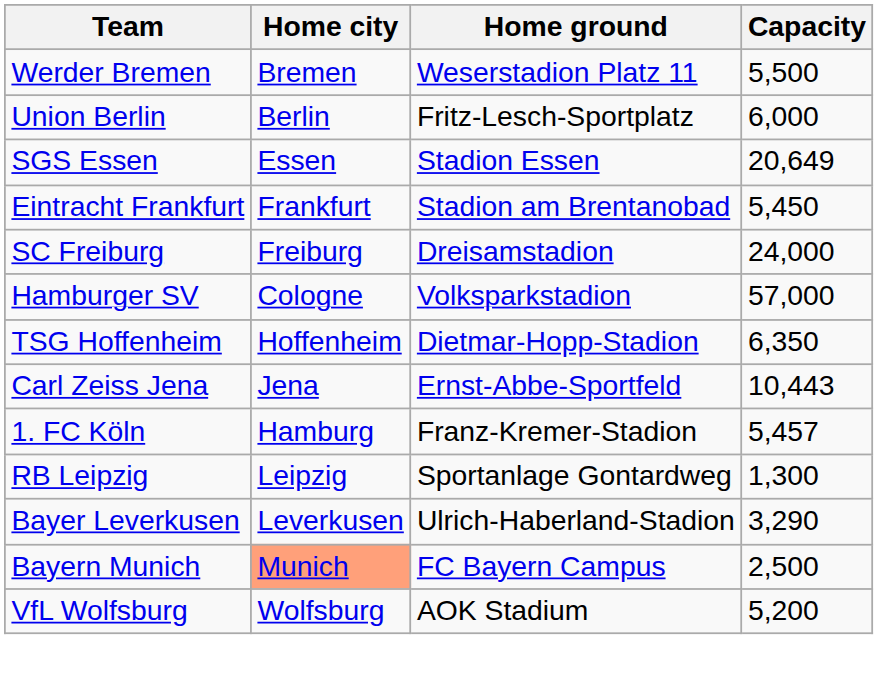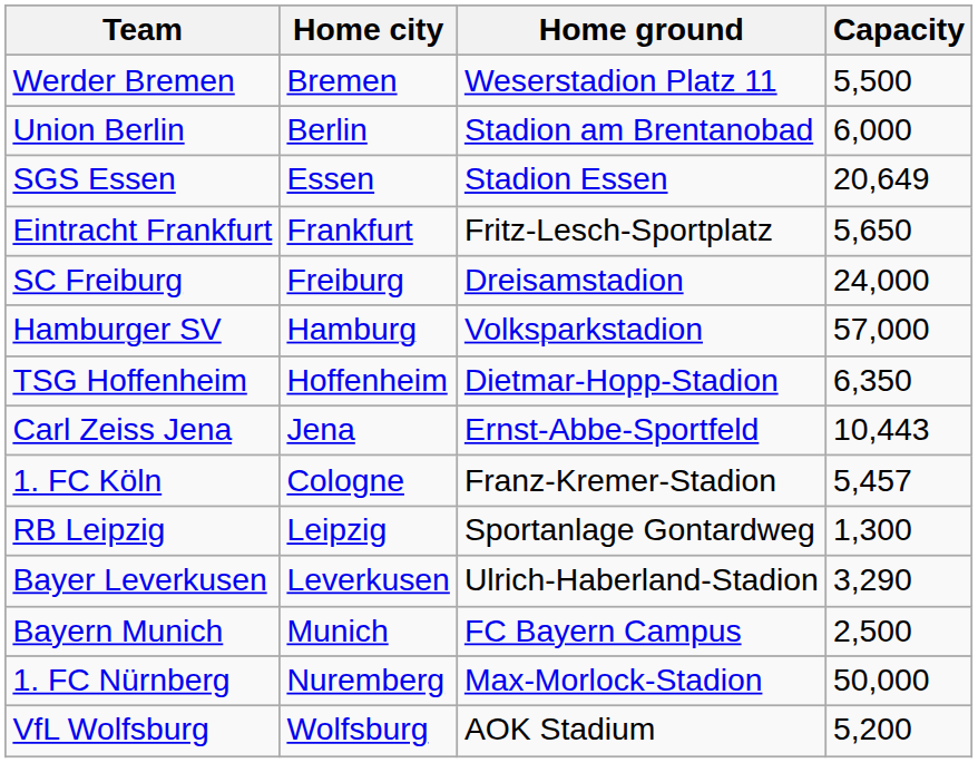 <table class="wikitable sortable">
 <tr>
 <th>Team</th>
 <th>Home city</th>
 <th>Home ground</th>
 <th>Capacity</th>
 </tr>
 <tr>
 <td data-sort-value="Bremen"><a href='#'>Werder Bremen</a></td>
 <td><a href='#'>Bremen</a></td>
 <td><a href='#'>Weserstadion Platz 11</a></td>
 <td>5,500</td>
 </tr>
 <tr>
 <td data-sort-value="Berlin"><a href='#'>Union Berlin</a></td>
 <td><a href='#'>Berlin</a></td>
-<td>Fritz-Lesch-Sportplatz</td>
+<td><a href='#'>Stadion am Brentanobad</a></td>
 <td>6,000</td>
 </tr>
 <tr>
 <td data-sort-value="Essen"><a href='#'>SGS Essen</a></td>
 <td><a href='#'>Essen</a></td>
 <td><a href='#'>Stadion Essen</a></td>
 <td>20,649</td>
 </tr>
 <tr>
 <td data-sort-value="Frankfurt"><a href='#'>Eintracht Frankfurt</a></td>
 <td><a href='#'>Frankfurt</a></td>
-<td><a href='#'>Stadion am Brentanobad</a></td>
-<td>5,450</td>
+<td>Fritz-Lesch-Sportplatz</td>
+<td>5,650</td>
 </tr>
 <tr>
 <td data-sort-value="Freiburg"><a href='#'>SC Freiburg</a></td>
 <td><a href='#'>Freiburg</a></td>
 <td><a href='#'>Dreisamstadion</a></td>
 <td>24,000</td>
 </tr>
 <tr>
 <td data-sort-value="Hamburg"><a href='#'>Hamburger SV</a></td>
-<td><a href='#'>Cologne</a></td>
+<td><a href='#'>Hamburg</a></td>
 <td><a href='#'>Volksparkstadion</a></td>
 <td>57,000</td>
 </tr>
 <tr>
 <td data-sort-value="Hoffenheim"><a href='#'>TSG Hoffenheim</a></td>
 <td><a href='#'>Hoffenheim</a></td>
 <td><a href='#'>Dietmar-Hopp-Stadion</a></td>
 <td>6,350</td>
 </tr>
 <tr>
 <td data-sort-value="Jena"><a href='#'>Carl Zeiss Jena</a></td>
 <td><a href='#'>Jena</a></td>
 <td><a href='#'>Ernst-Abbe-Sportfeld</a></td>
 <td>10,443</td>
 </tr>
 <tr>
 <td data-sort-value="Köln"><a href='#'>1. FC Köln</a></td>
-<td><a href='#'>Hamburg</a></td>
+<td><a href='#'>Cologne</a></td>
 <td>Franz-Kremer-Stadion</td>
 <td>5,457</td>
 </tr>
 <tr>
 <td data-sort-value="Leipzig"><a href='#'>RB Leipzig</a></td>
 <td><a href='#'>Leipzig</a></td>
 <td>Sportanlage Gontardweg</td>
 <td>1,300</td>
 </tr>
 <tr>
 <td data-sort-value="Leverkusen"><a href='#'>Bayer Leverkusen</a></td>
 <td><a href='#'>Leverkusen</a></td>
 <td>Ulrich-Haberland-Stadion</td>
 <td>3,290</td>
 </tr>
 <tr>
 <td data-sort-value="Munich"><a href='#'>Bayern Munich</a></td>
-<td style="background: lightsalmon;"><a href='#'>Munich</a></td>
+<td><a href='#'>Munich</a></td>
 <td><a href='#'>FC Bayern Campus</a></td>
 <td>2,500</td>
+</tr>
+<tr>
+<td data-sort-value="Nurnberg"><a href='#'>1. FC Nürnberg</a></td>
+<td><a href='#'>Nuremberg</a></td>
+<td><a href='#'>Max-Morlock-Stadion</a></td>
+<td>50,000</td>
 </tr>
 <tr>
 <td data-sort-value="Wolfsburg"><a href='#'>VfL Wolfsburg</a></td>
 <td><a href='#'>Wolfsburg</a></td>
 <td>AOK Stadium</td>
 <td>5,200</td>
 </tr>
 </table>
